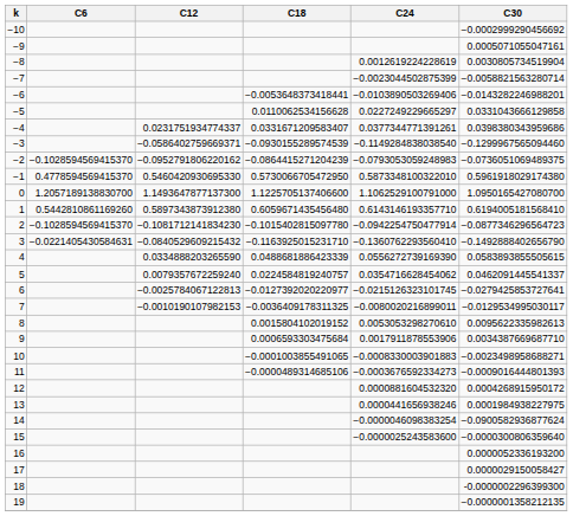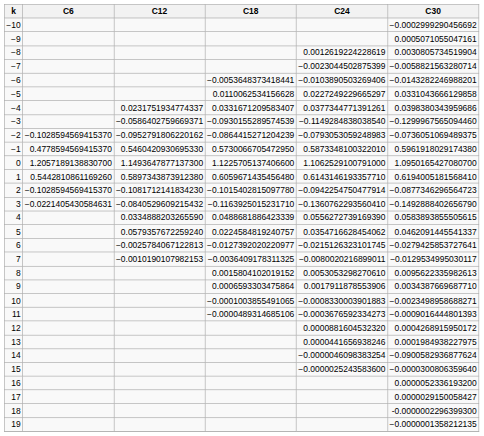 <table class="wikitable" border="1" style="font-size: small; text-align: right;">
 <tr>
 <th>k</th>
 <th>C6</th>
 <th>C12</th>
 <th>C18</th>
 <th>C24</th>
 <th>C30</th>
 </tr>
 <tr --->
 <td>−10</td>
 <td></td>
 <td></td>
 <td></td>
 <td></td>
 <td>−0.0002999290456692</td>
 </tr>
 <tr --->
 <td>−9</td>
 <td></td>
 <td></td>
 <td></td>
 <td></td>
 <td>0.0005071055047161</td>
 </tr>
 <tr --->
 <td>−8</td>
 <td></td>
 <td></td>
 <td></td>
 <td>0.0012619224228619</td>
 <td>0.0030805734519904</td>
 </tr>
 <tr --->
 <td>−7</td>
 <td></td>
 <td></td>
 <td></td>
 <td>−0.0023044502875399</td>
 <td>−0.0058821563280714</td>
 </tr>
 <tr --->
 <td>−6</td>
 <td></td>
 <td></td>
 <td>−0.0053648373418441</td>
 <td>−0.0103890503269406</td>
 <td>−0.0143282246988201</td>
 </tr>
 <tr --->
 <td>−5</td>
 <td></td>
 <td></td>
 <td>0.0110062534156628</td>
 <td>0.0227249229665297</td>
 <td>0.0331043666129858</td>
 </tr>
 <tr --->
 <td>−4</td>
 <td></td>
 <td>0.0231751934774337</td>
 <td>0.0331671209583407</td>
 <td>0.0377344771391261</td>
 <td>0.0398380343959686</td>
 </tr>
 <tr --->
 <td>−3</td>
 <td></td>
 <td>−0.0586402759669371</td>
 <td>−0.0930155289574539</td>
 <td>−0.1149284838038540</td>
 <td>−0.1299967565094460</td>
 </tr>
 <tr --->
 <td>−2</td>
 <td>−0.1028594569415370</td>
 <td>−0.0952791806220162</td>
 <td>−0.0864415271204239</td>
 <td>−0.0793053059248983</td>
 <td>−0.0736051069489375</td>
 </tr>
 <tr --->
 <td>−1</td>
 <td>0.4778594569415370</td>
 <td>0.5460420930695330</td>
 <td>0.5730066705472950</td>
 <td>0.5873348100322010</td>
 <td>0.5961918029174380</td>
 </tr>
 <tr --->
 <td>0</td>
 <td>1.2057189138830700</td>
 <td>1.1493647877137300</td>
 <td>1.1225705137406600</td>
 <td>1.1062529100791000</td>
 <td>1.0950165427080700</td>
 </tr>
 <tr --->
 <td>1</td>
 <td>0.5442810861169260</td>
 <td>0.5897343873912380</td>
 <td>0.6059671435456480</td>
 <td>0.6143146193357710</td>
 <td>0.6194005181568410</td>
 </tr>
 <tr --->
 <td>2</td>
 <td>−0.1028594569415370</td>
 <td>−0.1081712141834230</td>
 <td>−0.1015402815097780</td>
 <td>−0.0942254750477914</td>
 <td>−0.0877346296564723</td>
 </tr>
 <tr --->
 <td>3</td>
 <td>−0.0221405430584631</td>
 <td>−0.0840529609215432</td>
 <td>−0.1163925015231710</td>
 <td>−0.1360762293560410</td>
 <td>−0.1492888402656790</td>
 </tr>
 <tr --->
 <td>4</td>
 <td></td>
 <td>0.0334888203265590</td>
 <td>0.0488681886423339</td>
 <td>0.0556272739169390</td>
 <td>0.0583893855505615</td>
 </tr>
 <tr --->
 <td>5</td>
 <td></td>
-<td>0.0079357672259240</td>
+<td>0.0579357672259240</td>
 <td>0.0224584819240757</td>
 <td>0.0354716628454062</td>
 <td>0.0462091445541337</td>
 </tr>
 <tr --->
 <td>6</td>
 <td></td>
 <td>−0.0025784067122813</td>
 <td>−0.0127392020220977</td>
 <td>−0.0215126323101745</td>
 <td>−0.0279425853727641</td>
 </tr>
 <tr --->
 <td>7</td>
 <td></td>
 <td>−0.0010190107982153</td>
 <td>−0.0036409178311325</td>
 <td>−0.0080020216899011</td>
 <td>−0.0129534995030117</td>
 </tr>
 <tr --->
 <td>8</td>
 <td></td>
 <td></td>
 <td>0.0015804102019152</td>
 <td>0.0053053298270610</td>
 <td>0.0095622335982613</td>
 </tr>
 <tr --->
 <td>9</td>
 <td></td>
 <td></td>
-<td>0.0006593303475684</td>
+<td>0.0006593303475864</td>
 <td>0.0017911878553906</td>
 <td>0.0034387669687710</td>
 </tr>
 <tr --->
 <td>10</td>
 <td></td>
 <td></td>
 <td>−0.0001003855491065</td>
 <td>−0.0008330003901883</td>
 <td>−0.0023498958688271</td>
 </tr>
 <tr --->
 <td>11</td>
 <td></td>
 <td></td>
 <td>−0.0000489314685106</td>
 <td>−0.0003676592334273</td>
 <td>−0.0009016444801393</td>
 </tr>
 <tr --->
 <td>12</td>
 <td></td>
 <td></td>
 <td></td>
 <td>0.0000881604532320</td>
 <td>0.0004268915950172</td>
 </tr>
 <tr --->
 <td>13</td>
 <td></td>
 <td></td>
 <td></td>
 <td>0.0000441656938246</td>
 <td>0.0001984938227975</td>
 </tr>
 <tr --->
 <td>14</td>
 <td></td>
 <td></td>
 <td></td>
 <td>−0.0000046098383254</td>
 <td>−0.0900582936877624</td>
 </tr>
 <tr --->
 <td>15</td>
 <td></td>
 <td></td>
 <td></td>
 <td>−0.0000025243583600</td>
 <td>−0.0000300806359640</td>
 </tr>
 <tr --->
 <td>16</td>
 <td></td>
 <td></td>
 <td></td>
 <td></td>
 <td>0.0000052336193200</td>
 </tr>
 <tr --->
 <td>17</td>
 <td></td>
 <td></td>
 <td></td>
 <td></td>
 <td>0.0000029150058427</td>
 </tr>
 <tr --->
 <td>18</td>
 <td></td>
 <td></td>
 <td></td>
 <td></td>
 <td>-0.0000002296399300</td>
 </tr>
 <tr --->
 <td>19</td>
 <td></td>
 <td></td>
 <td></td>
 <td></td>
 <td>−0.0000001358212135</td>
 </tr>
 <tr --->
 </tr>
 </table>
